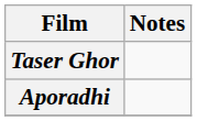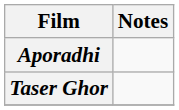 <table class="wikitable sortable">
 <tr>
 <th>Film</th>
 <th>Notes</th>
 </tr>
 <tr>
-<th><em>Taser Ghor</em></th>
+<th><em>Aporadhi</em></th>
 <td></td>
 </tr>
 <tr>
-<th><em>Aporadhi</em></th>
+<th><em>Taser Ghor</em></th>
 <td></td>
 </tr>
 <tr>
 </tr>
 </table>
